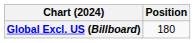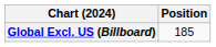 <table class="wikitable plainrowheaders" style="text-align:center">
 <tr>
 <th scope="col">Chart (2024)</th>
 <th scope="col">Position</th>
 </tr>
 <tr>
 <th scope="row"><a href='#'>Global Excl. US</a> (<em>Billboard</em>)</th>
-<td>180</td>
+<td>185</td>
 </tr>
 </table>
